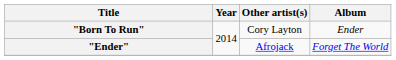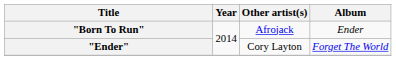 <table class="wikitable plainrowheaders" style="text-align:center;">
 <tr>
 <th scope="col" style="width:19em;">Title</th>
 <th scope="col">Year</th>
 <th scope="col">Other artist(s)</th>
 <th scope="col">Album</th>
 </tr>
 <tr>
 <th scope="row">"Born To Run"</th>
 <td rowspan="2">2014</td>
-<td>Cory Layton</td>
+<td><a href='#'>Afrojack</a></td>
 <td><em>Ender</em></td>
 </tr>
 <tr>
 <th scope="row">"Ender"</th>
-<td><a href='#'>Afrojack</a></td>
+<td>Cory Layton</td>
 <td><em><a href='#'>Forget The World</a></em></td>
 </tr>
 <tr>
 </tr>
 </table>
